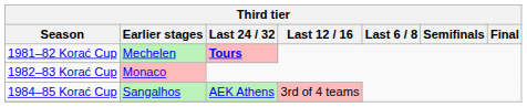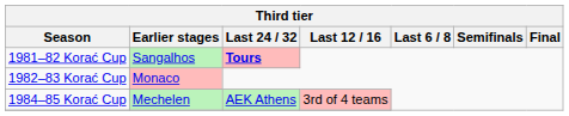 <table class="wikitable" style="font-size:90%">
 <tr>
 <th colspan=7>Third tier</th>
 </tr>
 <tr>
 <th>Season</th>
 <th>Earlier stages</th>
 <th>Last 24 / 32</th>
 <th>Last 12 / 16</th>
 <th>Last 6 / 8</th>
 <th>Semifinals</th>
 <th>Final</th>
 </tr>
 <tr>
 <td><a href='#'>1981–82 Korać Cup</a></td>
-<td bgcolor=#BBF3BB> <a href='#'>Mechelen</a></td>
+<td bgcolor=#BBF3BB> <a href='#'>Sangalhos</a></td>
 <td bgcolor=#FFBBBB><strong> <a href='#'>Tours</a></strong></td>
 </tr>
 <tr>
 <td><a href='#'>1982–83 Korać Cup</a></td>
 <td bgcolor=#FFBBBB> <a href='#'>Monaco</a></td>
 </tr>
 <tr>
 <td><a href='#'>1984–85 Korać Cup</a></td>
-<td bgcolor=#BBF3BB> <a href='#'>Sangalhos</a></td>
+<td bgcolor=#BBF3BB> <a href='#'>Mechelen</a></td>
 <td bgcolor=#BBF3BB> <a href='#'>AEK Athens</a></td>
 <td bgcolor=#FFBBBB>3rd of 4 teams</td>
 </tr>
 <tr>
 </tr>
 </table>
